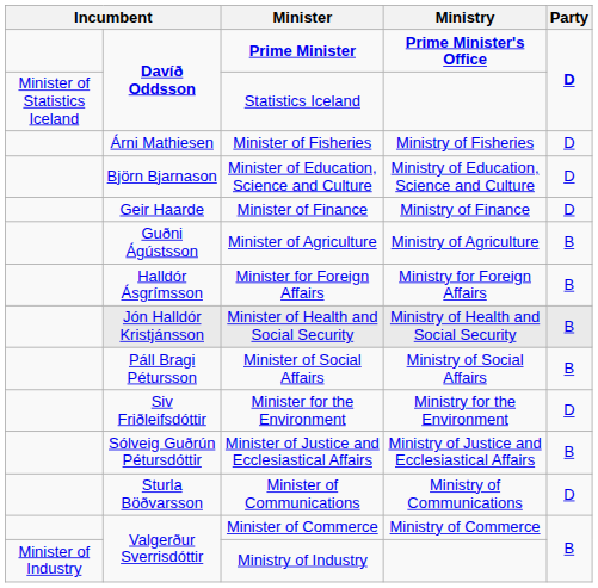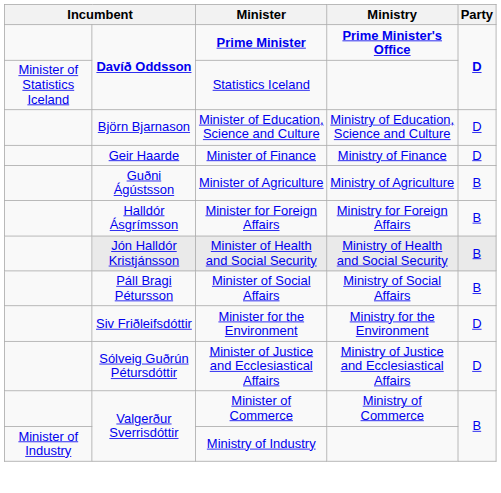 <table class="wikitable" style="text-align: center;">
 <tr>
 <th colspan=2>Incumbent</th>
 <th>Minister</th>
 <th>Ministry</th>
 <th>Party</th>
 </tr>
 <tr>
 <td></td>
 <td rowspan=2><strong><a href='#'>Davíð Oddsson</a></strong></td>
 <td><strong><a href='#'>Prime Minister</a><br></strong></td>
 <td><strong><a href='#'>Prime Minister's Office</a><br></strong></td>
 <td rowspan=2><strong><a href='#'>D</a></strong></td>
 </tr>
 <tr>
 <td><a href='#'>Minister of Statistics Iceland</a><br></td>
 <td><a href='#'>Statistics Iceland</a><br></td>
-</tr>
-<tr>
-<td></td>
-<td><a href='#'>Árni Mathiesen</a></td>
-<td><a href='#'>Minister of Fisheries</a><br></td>
-<td><a href='#'>Ministry of Fisheries</a><br></td>
-<td><a href='#'>D</a></td>
 </tr>
 <tr>
 <td></td>
 <td><a href='#'>Björn Bjarnason</a></td>
 <td><a href='#'>Minister of Education, Science and Culture</a><br></td>
 <td><a href='#'>Ministry of Education, Science and Culture</a><br></td>
 <td><a href='#'>D</a></td>
 </tr>
 <tr>
 <td></td>
 <td><a href='#'>Geir Haarde</a></td>
 <td><a href='#'>Minister of Finance</a><br></td>
 <td><a href='#'>Ministry of Finance</a><br></td>
 <td><a href='#'>D</a></td>
 </tr>
 <tr>
 <td></td>
 <td><a href='#'>Guðni Ágústsson</a></td>
 <td><a href='#'>Minister of Agriculture</a><br></td>
 <td><a href='#'>Ministry of Agriculture</a><br></td>
 <td><a href='#'>B</a></td>
 </tr>
 <tr>
 <td></td>
 <td><a href='#'>Halldór Ásgrímsson</a></td>
 <td><a href='#'>Minister for Foreign Affairs</a><br></td>
 <td><a href='#'>Ministry for Foreign Affairs</a><br></td>
 <td><a href='#'>B</a></td>
 </tr>
 <tr>
 <td></td>
 <td style="background-color: #EAEAEA;"><a href='#'>Jón Halldór Kristjánsson</a></td>
 <td style="background-color: #EAEAEA;"><a href='#'>Minister of Health and Social Security</a><br></td>
 <td style="background-color: #EAEAEA;"><a href='#'>Ministry of Health and Social Security</a><br></td>
 <td style="background-color: #EAEAEA;"><a href='#'>B</a></td>
 </tr>
 <tr>
 <td></td>
 <td><a href='#'>Páll Bragi Pétursson</a></td>
 <td><a href='#'>Minister of Social Affairs</a><br></td>
 <td><a href='#'>Ministry of Social Affairs</a><br></td>
 <td><a href='#'>B</a></td>
 </tr>
 <tr>
 <td></td>
 <td><a href='#'>Siv Friðleifsdóttir</a></td>
 <td><a href='#'>Minister for the Environment</a><br></td>
 <td><a href='#'>Ministry for the Environment</a><br></td>
 <td><a href='#'>D</a></td>
 </tr>
 <tr>
 <td></td>
 <td><a href='#'>Sólveig Guðrún Pétursdóttir</a></td>
 <td><a href='#'>Minister of Justice and Ecclesiastical Affairs</a><br></td>
 <td><a href='#'>Ministry of Justice and Ecclesiastical Affairs</a><br></td>
-<td><a href='#'>B</a></td>
-</tr>
-<tr>
-<td></td>
-<td><a href='#'>Sturla Böðvarsson</a></td>
-<td><a href='#'>Minister of Communications</a><br></td>
-<td><a href='#'>Ministry of Communications</a><br></td>
 <td><a href='#'>D</a></td>
 </tr>
 <tr>
 <td></td>
 <td rowspan=2><a href='#'>Valgerður Sverrisdóttir</a></td>
 <td><a href='#'>Minister of Commerce</a><br></td>
 <td><a href='#'>Ministry of Commerce</a><br></td>
 <td rowspan=2><a href='#'>B</a></td>
 </tr>
 <tr>
 <td><a href='#'>Minister of Industry</a><br></td>
 <td><a href='#'>Ministry of Industry</a><br></td>
 </tr>
 </table>
